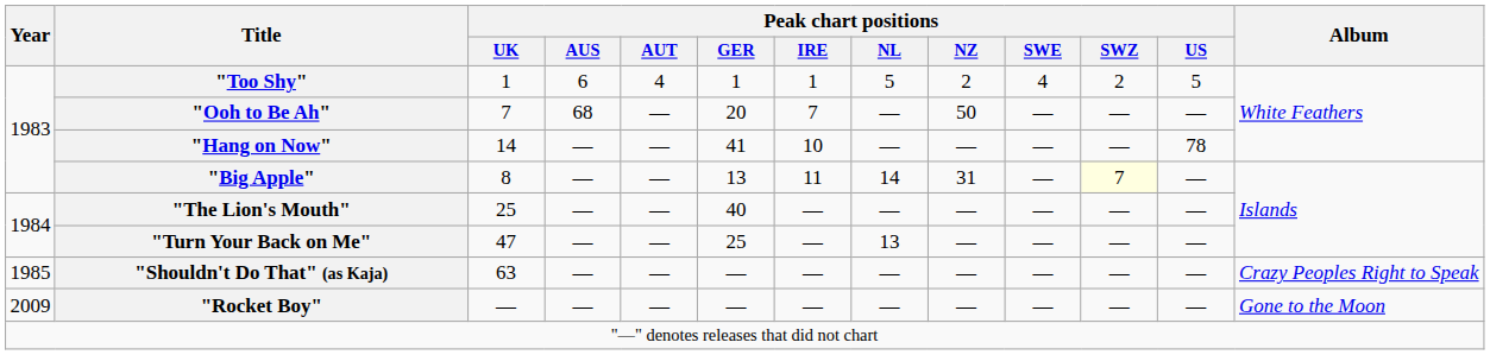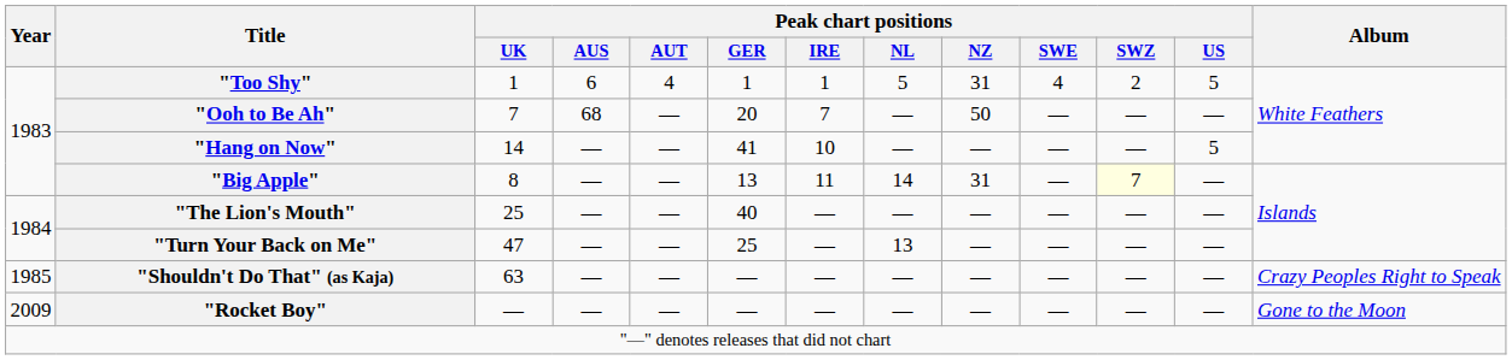 <table class="wikitable plainrowheaders" style="text-align:center;">
 <tr>
 <th scope="col" rowspan="2">Year</th>
 <th scope="col" rowspan="2" style="width:20em;">Title</th>
 <th scope="col" colspan="10">Peak chart positions</th>
 <th scope="col" rowspan="2">Album</th>
 </tr>
 <tr>
 <th scope="col" style="width:4em;font-size:85%;"><a href='#'>UK</a><br></th>
 <th scope="col" style="width:4em;font-size:85%;"><a href='#'>AUS</a><br></th>
 <th scope="col" style="width:4em;font-size:85%;"><a href='#'>AUT</a><br></th>
 <th scope="col" style="width:4em;font-size:85%;"><a href='#'>GER</a><br></th>
 <th scope="col" style="width:4em;font-size:85%;"><a href='#'>IRE</a><br></th>
 <th scope="col" style="width:4em;font-size:85%;"><a href='#'>NL</a><br></th>
 <th scope="col" style="width:4em;font-size:85%;"><a href='#'>NZ</a><br></th>
 <th scope="col" style="width:4em;font-size:85%;"><a href='#'>SWE</a><br></th>
 <th scope="col" style="width:4em;font-size:85%;"><a href='#'>SWZ</a><br></th>
 <th scope="col" style="width:4em;font-size:85%;"><a href='#'>US</a><br></th>
 </tr>
 <tr>
 <td rowspan="4">1983</td>
 <th scope="row">"<a href='#'>Too Shy</a>"</th>
 <td>1</td>
 <td>6</td>
 <td>4</td>
 <td>1</td>
 <td>1</td>
 <td>5</td>
-<td>2</td>
+<td>31</td>
 <td>4</td>
 <td>2</td>
 <td>5</td>
 <td style="text-align:left;" rowspan="3"><em><a href='#'>White Feathers</a></em></td>
 </tr>
 <tr>
 <th scope="row">"<a href='#'>Ooh to Be Ah</a>"</th>
 <td>7</td>
 <td>68</td>
 <td>—</td>
 <td>20</td>
 <td>7</td>
 <td>—</td>
 <td>50</td>
 <td>—</td>
 <td>—</td>
 <td>—</td>
 </tr>
 <tr>
 <th scope="row">"<a href='#'>Hang on Now</a>"</th>
 <td>14</td>
 <td>—</td>
 <td>—</td>
 <td>41</td>
 <td>10</td>
 <td>—</td>
 <td>—</td>
 <td>—</td>
 <td>—</td>
-<td>78</td>
+<td>5</td>
 </tr>
 <tr>
 <th scope="row">"<a href='#'>Big Apple</a>"</th>
 <td>8</td>
 <td>—</td>
 <td>—</td>
 <td>13</td>
 <td>11</td>
 <td>14</td>
 <td>31</td>
 <td>—</td>
 <td style="background: lightyellow;">7</td>
 <td>—</td>
 <td style="text-align:left;" rowspan="3"><em><a href='#'>Islands</a></em></td>
 </tr>
 <tr>
 <td rowspan="2">1984</td>
 <th scope="row">"The Lion's Mouth"</th>
 <td>25</td>
 <td>—</td>
 <td>—</td>
 <td>40</td>
 <td>—</td>
 <td>—</td>
 <td>—</td>
 <td>—</td>
 <td>—</td>
 <td>—</td>
 </tr>
 <tr>
 <th scope="row">"Turn Your Back on Me"</th>
 <td>47</td>
 <td>—</td>
 <td>—</td>
 <td>25</td>
 <td>—</td>
 <td>13</td>
 <td>—</td>
 <td>—</td>
 <td>—</td>
 <td>—</td>
 </tr>
 <tr>
 <td>1985</td>
 <th scope="row">"Shouldn't Do That" <small>(as Kaja)</small></th>
 <td>63</td>
 <td>—</td>
 <td>—</td>
 <td>—</td>
 <td>—</td>
 <td>—</td>
 <td>—</td>
 <td>—</td>
 <td>—</td>
 <td>—</td>
 <td style="text-align:left;"><em><a href='#'>Crazy Peoples Right to Speak</a></em></td>
 </tr>
 <tr>
 <td>2009</td>
 <th scope="row">"Rocket Boy"</th>
 <td>—</td>
 <td>—</td>
 <td>—</td>
 <td>—</td>
 <td>—</td>
 <td>—</td>
 <td>—</td>
 <td>—</td>
 <td>—</td>
 <td>—</td>
 <td style="text-align:left;"><em><a href='#'>Gone to the Moon</a></em></td>
 </tr>
 <tr>
 <td colspan="17" style="font-size:85%">"—" denotes releases that did not chart</td>
 </tr>
 </table>
